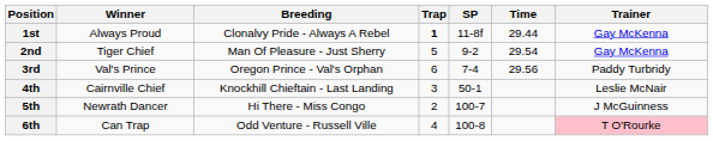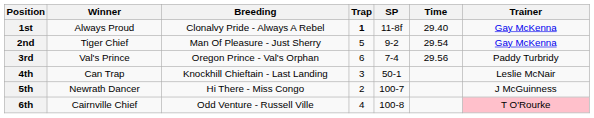 <table class="wikitable" style="text-align: center">
 <tr>
 <th width=30>Position</th>
 <th width=180>Winner</th>
 <th width=300>Breeding</th>
 <th width=30>Trap</th>
 <th width=50>SP</th>
 <th width=80>Time</th>
 <th width=200>Trainer</th>
 </tr>
 <tr>
 <th>1st</th>
 <td>Always Proud</td>
 <td>Clonalvy Pride - Always A Rebel</td>
 <td><strong>1</strong></td>
 <td>11-8f</td>
-<td>29.44</td>
+<td>29.40</td>
 <td><a href='#'>Gay McKenna</a></td>
 </tr>
 <tr>
 <th>2nd</th>
 <td>Tiger Chief</td>
 <td>Man Of Pleasure - Just Sherry</td>
 <td>5</td>
 <td>9-2</td>
 <td>29.54</td>
 <td><a href='#'>Gay McKenna</a></td>
 </tr>
 <tr>
 <th>3rd</th>
 <td>Val's Prince</td>
 <td>Oregon Prince - Val's Orphan</td>
 <td>6</td>
 <td>7-4</td>
 <td>29.56</td>
 <td>Paddy Turbridy</td>
 </tr>
 <tr>
 <th>4th</th>
-<td>Cairnville Chief</td>
+<td>Can Trap</td>
 <td>Knockhill Chieftain - Last Landing</td>
 <td>3</td>
 <td>50-1</td>
 <td></td>
 <td>Leslie McNair</td>
 </tr>
 <tr>
 <th>5th</th>
 <td>Newrath Dancer</td>
 <td>Hi There - Miss Congo</td>
 <td>2</td>
 <td>100-7</td>
 <td></td>
 <td>J McGuinness</td>
 </tr>
 <tr>
 <th>6th</th>
-<td>Can Trap</td>
+<td>Cairnville Chief</td>
 <td>Odd Venture - Russell Ville</td>
 <td>4</td>
 <td>100-8</td>
 <td></td>
 <td style="background: pink;">T O'Rourke</td>
 </tr>
 </table>
